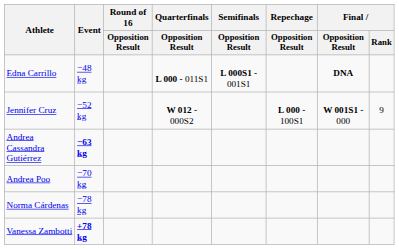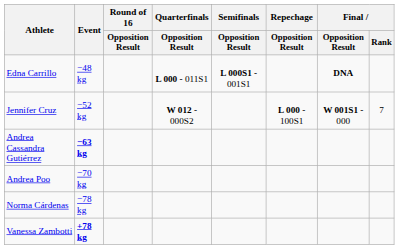 <table class="wikitable" style="font-size:90%">
 <tr>
 <th rowspan=2>Athlete</th>
 <th rowspan=2>Event</th>
 <th>Round of 16</th>
 <th>Quarterfinals</th>
 <th>Semifinals</th>
 <th>Repechage</th>
 <th colspan=2>Final / </th>
 </tr>
 <tr style="font-size:95%">
 <th>Opposition<br>Result</th>
 <th>Opposition<br>Result</th>
 <th>Opposition<br>Result</th>
 <th>Opposition<br>Result</th>
 <th>Opposition<br>Result</th>
 <th>Rank</th>
 </tr>
 <tr align=center>
 <td align=left><a href='#'>Edna Carrillo</a></td>
 <td align=left><a href='#'>−48 kg</a></td>
 <td></td>
 <td><br> <strong>L 000 -</strong> 011S1</td>
 <td><br> <strong>L 000S1 -</strong> 001S1</td>
 <td></td>
 <td><strong>DNA</strong></td>
 <td></td>
 </tr>
 <tr align=center>
 <td align=left><a href='#'>Jennifer Cruz</a></td>
 <td align=left><a href='#'>−52 kg</a></td>
 <td></td>
 <td><br> <strong>W 012 -</strong> 000S2</td>
 <td></td>
 <td><br> <strong>L 000 -</strong> 100S1</td>
 <td><br> <strong>W 001S1 -</strong> 000</td>
-<td>9</td>
+<td>7</td>
 </tr>
 <tr align=center>
 <td align=left><a href='#'>Andrea Cassandra Gutiérrez</a></td>
 <td align=left><strong><a href='#'>−63 kg</a></strong></td>
 <td></td>
 <td></td>
 <td></td>
 <td></td>
 <td></td>
 <td></td>
 </tr>
 <tr align=center>
 <td align=left><a href='#'>Andrea Poo</a></td>
 <td align=left><a href='#'>−70 kg</a></td>
 <td></td>
 <td></td>
 <td></td>
 <td></td>
 <td></td>
 <td></td>
 </tr>
 <tr align=center>
 <td align=left><a href='#'>Norma Cárdenas</a></td>
 <td align=left><a href='#'>−78 kg</a></td>
 <td></td>
 <td></td>
 <td></td>
 <td></td>
 <td></td>
 <td></td>
 </tr>
 <tr align=center>
 <td align=left><a href='#'>Vanessa Zambotti</a></td>
 <td align=left><strong><a href='#'>+78 kg</a></strong></td>
 <td></td>
 <td></td>
 <td></td>
 <td></td>
 <td></td>
 <td></td>
 </tr>
 </table>
